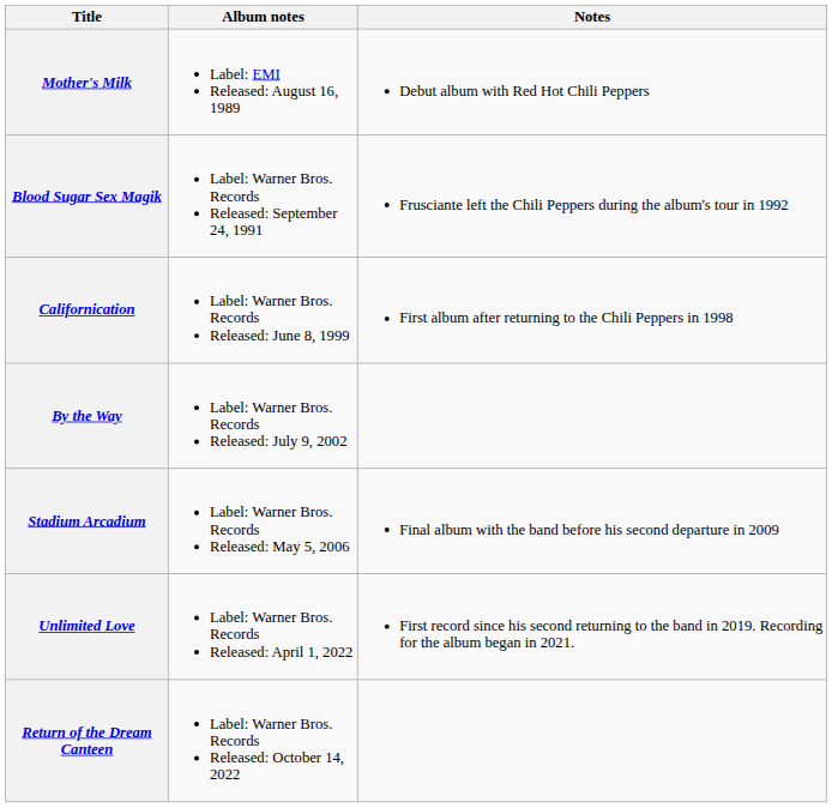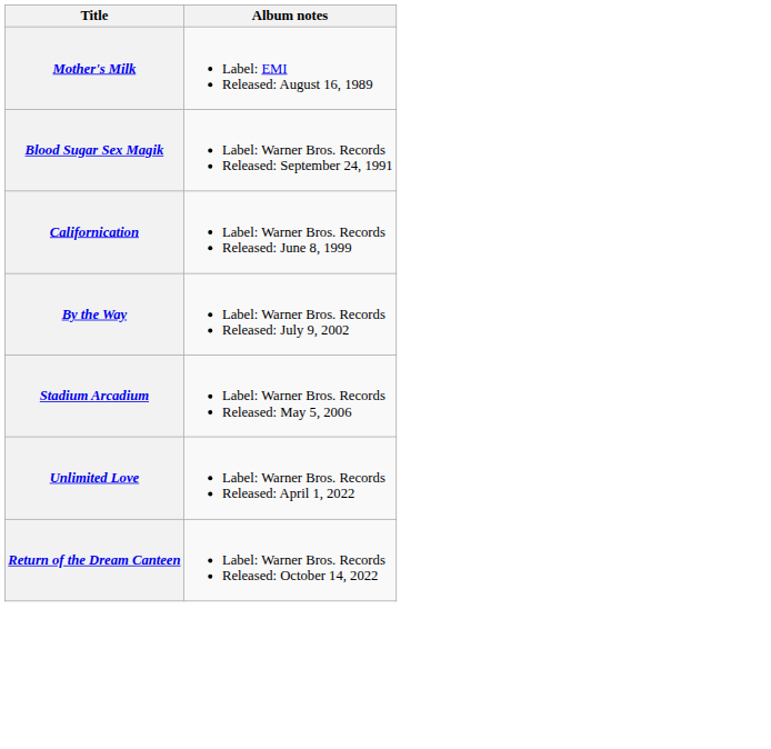 <table class="wikitable plainrowheaders">
 <tr>
 <th scope="col">Title</th>
 <th scope="col">Album notes</th>
-<th scope="col">Notes</th>
 </tr>
 <tr>
 <th scope="row"><em><a href='#'>Mother's Milk</a></em></th>
 <td><br><ul><li>Label: <a href='#'>EMI</a></li><li>Released: August 16, 1989</li></ul></td>
-<td><br><ul><li>Debut album with Red Hot Chili Peppers</li></ul></td>
 </tr>
 <tr>
 <th scope="row"><em><a href='#'>Blood Sugar Sex Magik</a></em></th>
 <td><br><ul><li>Label: Warner Bros. Records</li><li>Released: September 24, 1991</li></ul></td>
-<td><br><ul><li>Frusciante left the Chili Peppers during the album's tour in 1992</li></ul></td>
 </tr>
 <tr>
 <th scope="row"><em><a href='#'>Californication</a></em></th>
 <td><br><ul><li>Label: Warner Bros. Records</li><li>Released: June 8, 1999</li></ul></td>
-<td><br><ul><li>First album after returning to the Chili Peppers in 1998</li></ul></td>
 </tr>
 <tr>
 <th scope="row"><em><a href='#'>By the Way</a></em></th>
 <td><br><ul><li>Label: Warner Bros. Records</li><li>Released: July 9, 2002</li></ul></td>
-<td></td>
 </tr>
 <tr>
 <th scope="row"><em><a href='#'>Stadium Arcadium</a></em></th>
 <td><br><ul><li>Label: Warner Bros. Records</li><li>Released: May 5, 2006</li></ul></td>
-<td><br><ul><li>Final album with the band before his second departure in 2009</li></ul></td>
 </tr>
 <tr>
 <th scope="row"><em><a href='#'>Unlimited Love</a></em></th>
 <td><br><ul><li>Label: Warner Bros. Records</li><li>Released: April 1, 2022</li></ul></td>
-<td><br><ul><li>First record since his second returning to the band in 2019. Recording for the album began in 2021.</li></ul></td>
 </tr>
 <tr>
 <th scope="row"><em><a href='#'>Return of the Dream Canteen</a></em></th>
 <td><br><ul><li>Label: Warner Bros. Records</li><li>Released: October 14, 2022</li></ul></td>
-<td></td>
 </tr>
 </table>
